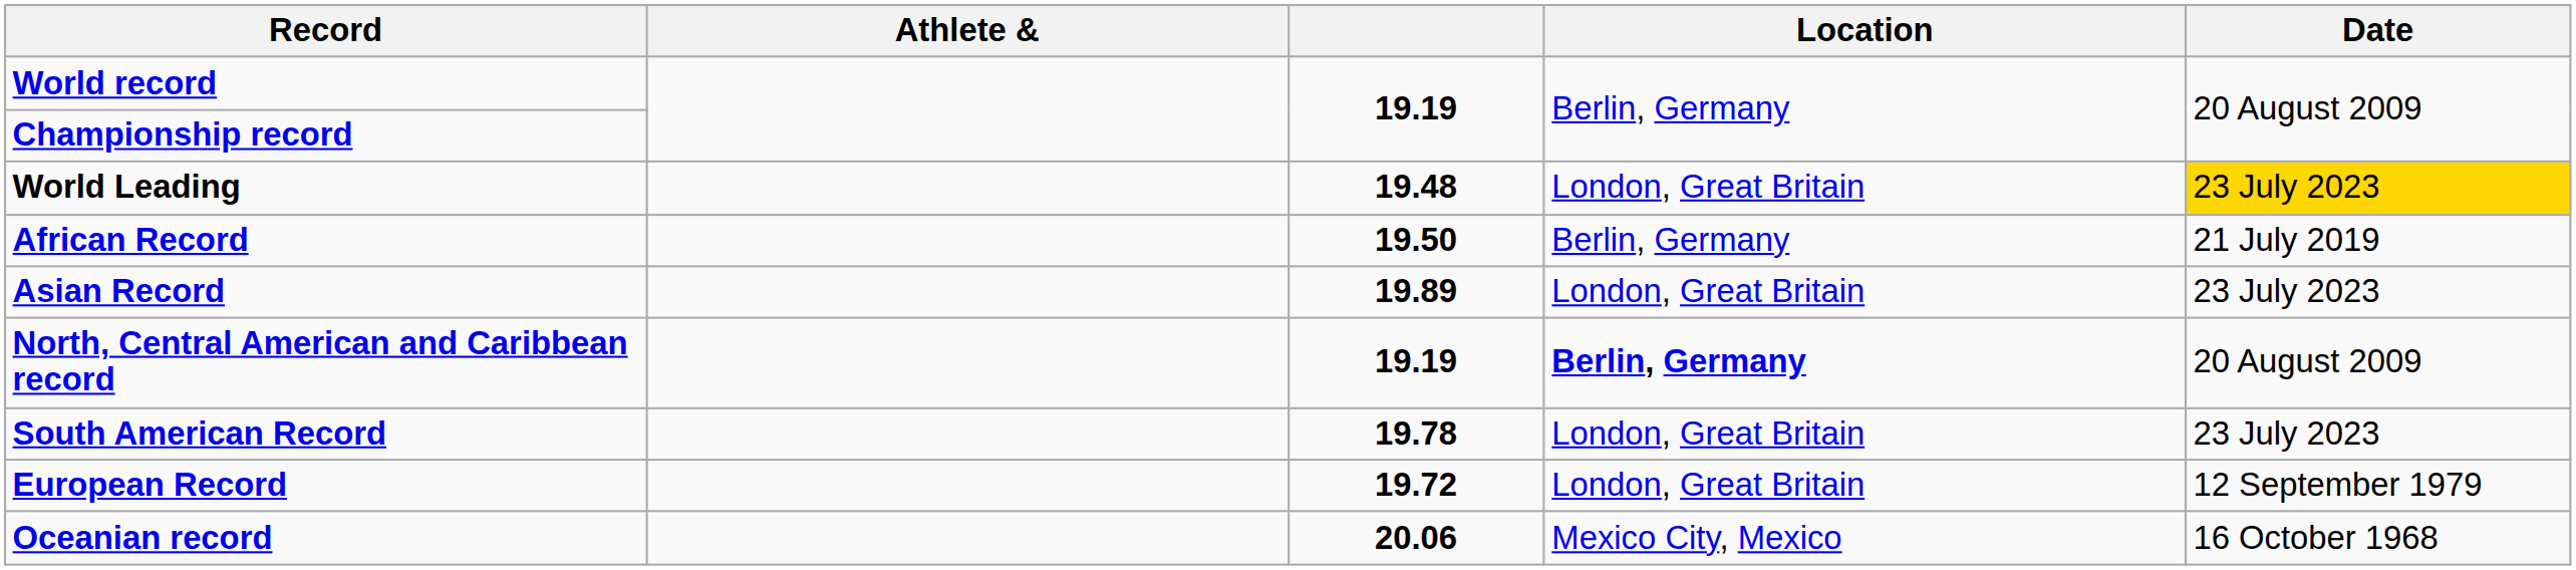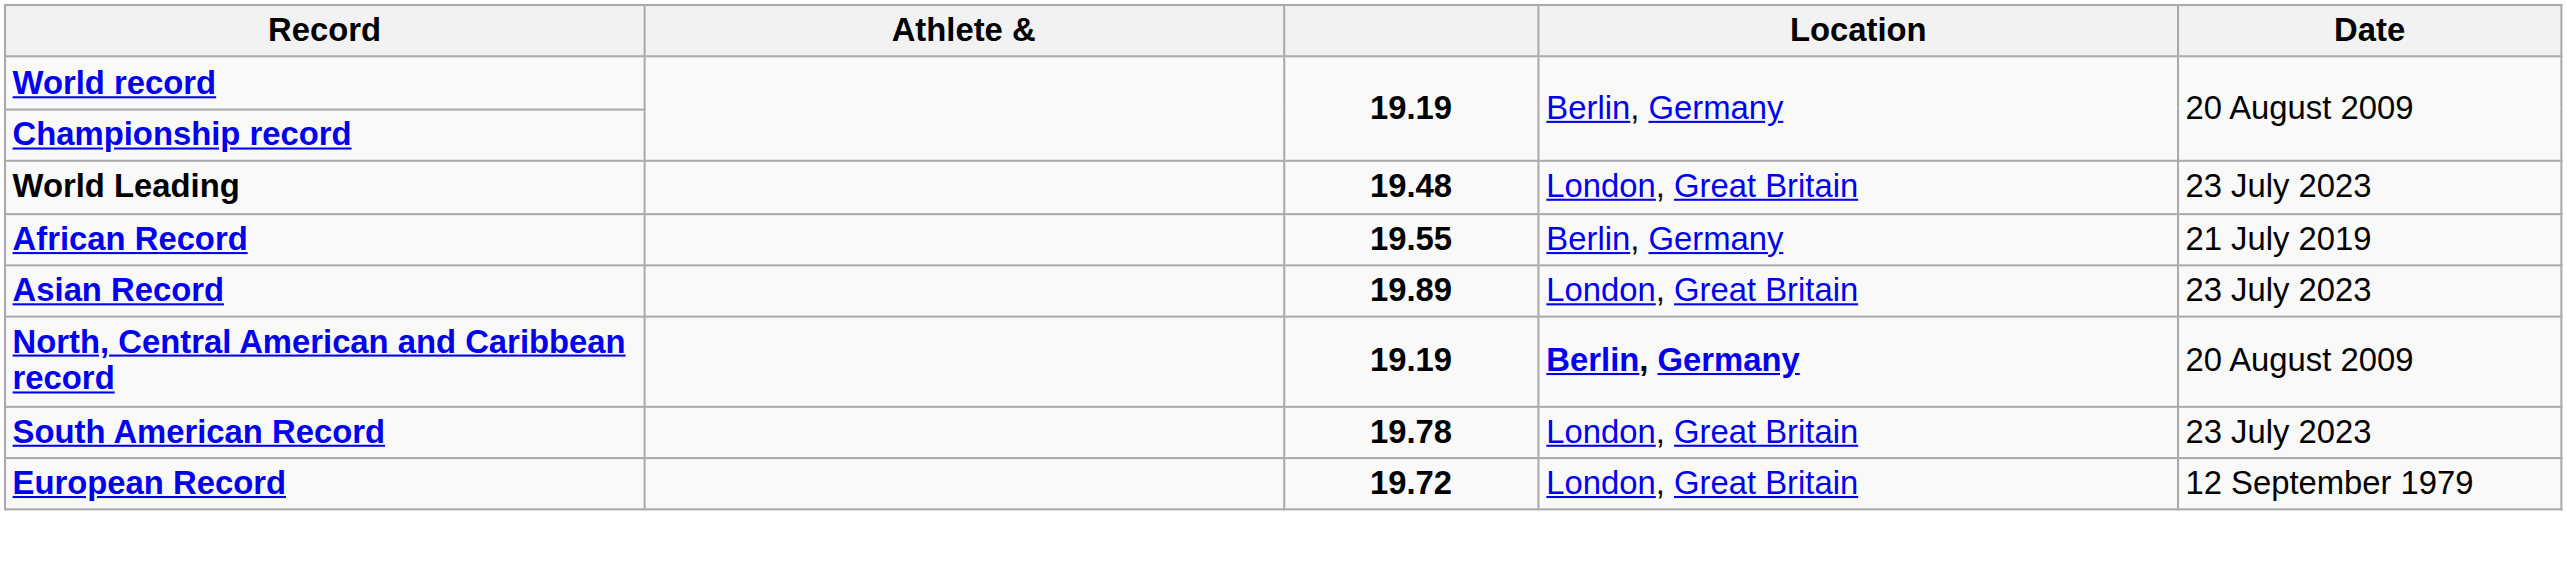 <table class="wikitable">
 <tr>
 <th width=25% align=center>Record</th>
 <th width=25% align=center>Athlete & </th>
 <th width=10% align=center></th>
 <th width=25% align=center>Location</th>
 <th width=15% align=center>Date</th>
 </tr>
 <tr>
 <td><strong><a href='#'>World record</a></strong></td>
 <td rowspan=2></td>
 <td rowspan=2 align=center><strong>19.19</strong></td>
 <td rowspan=2><a href='#'>Berlin</a>, <a href='#'>Germany</a></td>
 <td rowspan=2>20 August 2009</td>
 </tr>
 <tr>
 <td><strong><a href='#'>Championship record</a></strong></td>
 </tr>
 <tr>
 <td><strong>World Leading</strong></td>
 <td></td>
 <td align=center><strong>19.48</strong></td>
 <td><a href='#'>London</a>, <a href='#'>Great Britain</a></td>
-<td style="background: gold;">23 July 2023</td>
+<td>23 July 2023</td>
 </tr>
 <tr>
 <td><strong><a href='#'>African Record</a></strong></td>
 <td></td>
-<td align=center><strong>19.50</strong></td>
+<td align=center><strong>19.55</strong></td>
 <td><a href='#'>Berlin</a>, <a href='#'>Germany</a></td>
 <td>21 July 2019</td>
 </tr>
 <tr>
 <td><strong><a href='#'>Asian Record</a></strong></td>
 <td></td>
 <td align=center><strong>19.89</strong></td>
 <td><a href='#'>London</a>, <a href='#'>Great Britain</a></td>
 <td>23 July 2023</td>
 </tr>
 <tr>
 <td><strong><a href='#'>North, Central American and Caribbean record</a></strong></td>
 <td></td>
 <td align=center><strong>19.19</strong></td>
 <td><strong><a href='#'>Berlin</a>, <a href='#'>Germany</a></strong></td>
 <td>20 August 2009</td>
 </tr>
 <tr>
 <td><strong><a href='#'>South American Record</a></strong></td>
 <td></td>
 <td align=center><strong>19.78</strong></td>
 <td><a href='#'>London</a>, <a href='#'>Great Britain</a></td>
 <td>23 July 2023</td>
 </tr>
 <tr>
 <td><strong><a href='#'>European Record</a></strong></td>
 <td></td>
 <td align=center><strong>19.72</strong></td>
 <td><a href='#'>London</a>, <a href='#'>Great Britain</a></td>
 <td>12 September 1979</td>
 </tr>
-<tr>
-<td><strong><a href='#'>Oceanian record</a></strong></td>
-<td></td>
-<td align=center><strong>20.06</strong></td>
-<td><a href='#'>Mexico City</a>, <a href='#'>Mexico</a></td>
-<td>16 October 1968</td>
-</tr>
 </table>
